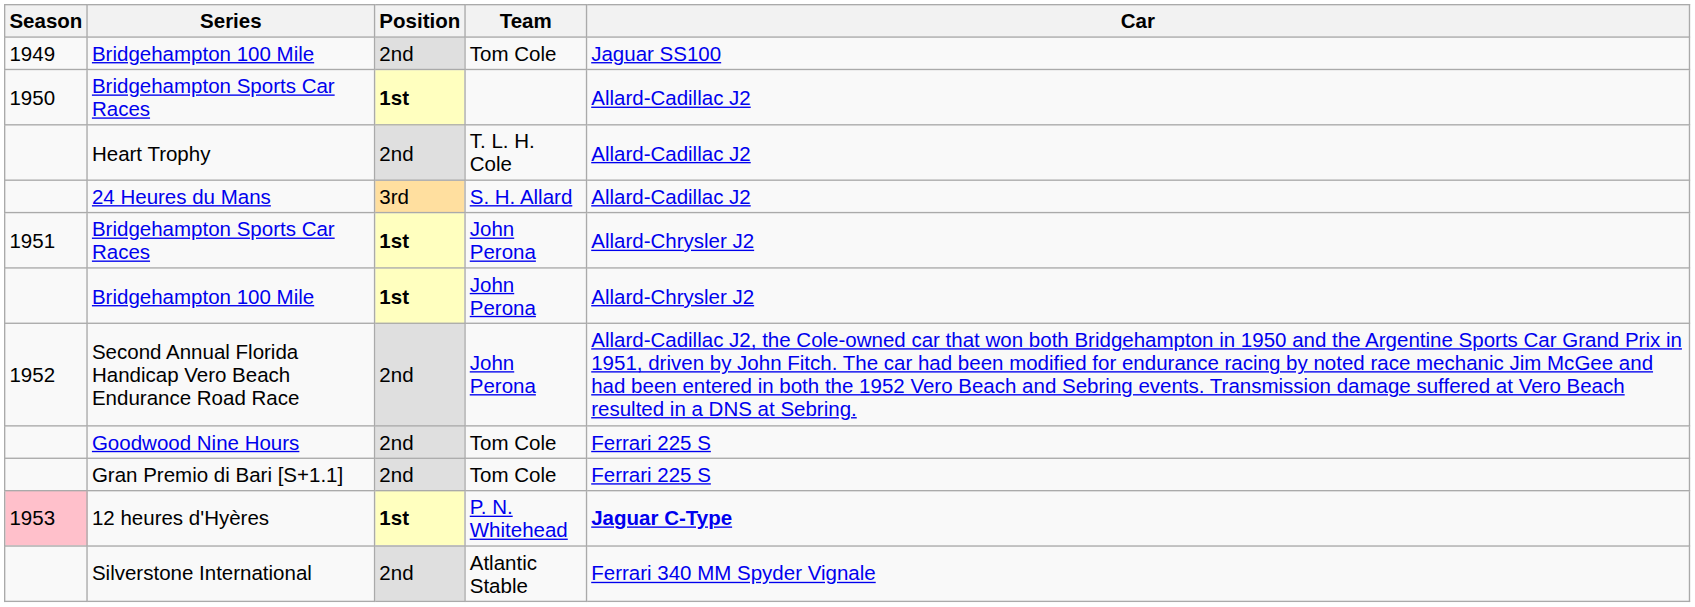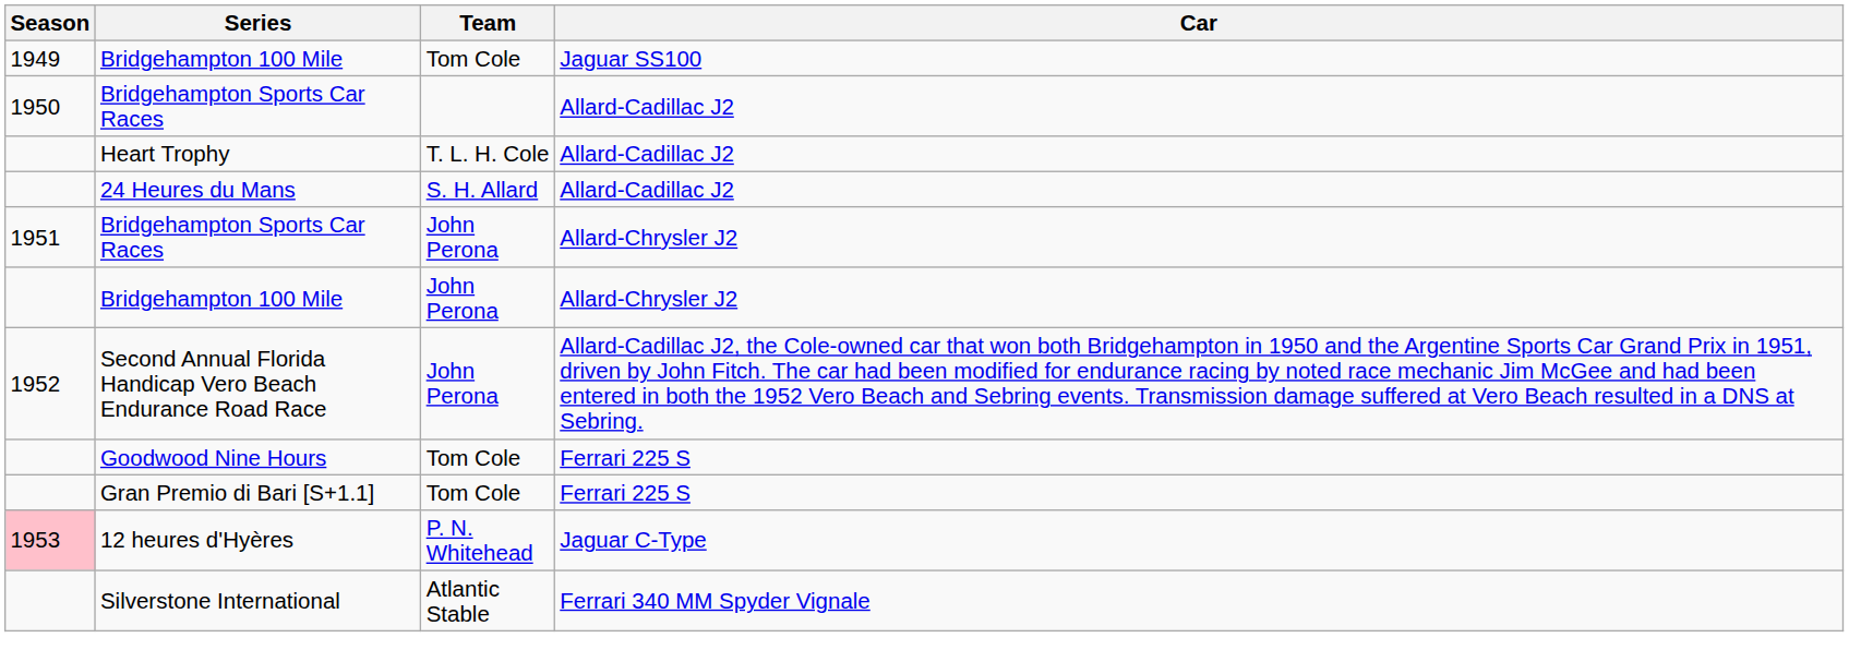 <table class="wikitable" style="font-size: 95%;">
 <tr>
 <th>Season</th>
 <th>Series</th>
-<th>Position</th>
 <th>Team</th>
 <th>Car</th>
 </tr>
 <tr>
 <td>1949</td>
 <td><a href='#'>Bridgehampton 100 Mile</a></td>
-<td style="background:#dfdfdf;">2nd</td>
 <td>Tom Cole</td>
 <td><a href='#'>Jaguar SS100</a></td>
 </tr>
 <tr>
 <td>1950</td>
 <td><a href='#'>Bridgehampton Sports Car Races</a></td>
-<td style="background:#ffffbf;"><strong>1st</strong></td>
 <td></td>
 <td><a href='#'>Allard-Cadillac J2</a></td>
 </tr>
 <tr>
 <td></td>
 <td>Heart Trophy  </td>
-<td style="background:#dfdfdf;">2nd</td>
 <td>T. L. H. Cole</td>
 <td><a href='#'>Allard-Cadillac J2</a></td>
 </tr>
 <tr>
 <td></td>
 <td><a href='#'>24 Heures du Mans</a></td>
-<td style="background:#ffdf9f;">3rd</td>
 <td><a href='#'>S. H. Allard</a></td>
 <td><a href='#'>Allard-Cadillac J2</a></td>
 </tr>
 <tr>
 <td>1951</td>
 <td><a href='#'>Bridgehampton Sports Car Races</a></td>
-<td style="background:#ffffbf;"><strong>1st</strong></td>
 <td><a href='#'>John Perona</a></td>
 <td><a href='#'>Allard-Chrysler J2</a></td>
 </tr>
 <tr>
 <td></td>
 <td><a href='#'>Bridgehampton 100 Mile</a></td>
-<td style="background:#ffffbf;"><strong>1st</strong></td>
 <td><a href='#'>John Perona</a></td>
 <td><a href='#'>Allard-Chrysler J2</a></td>
 </tr>
 <tr>
 <td>1952</td>
 <td>Second Annual Florida Handicap Vero Beach Endurance Road Race</td>
-<td style="background:#dfdfdf;">2nd</td>
 <td><a href='#'>John Perona</a></td>
 <td><a href='#'>Allard-Cadillac J2, the Cole-owned car that won both Bridgehampton in 1950 and the Argentine Sports Car Grand Prix in 1951, driven by John Fitch.  The car had been modified for endurance racing by noted race mechanic Jim McGee and had been entered in both the 1952 Vero Beach and Sebring events.  Transmission damage suffered at Vero Beach resulted in a DNS at Sebring.</a></td>
 </tr>
 <tr>
 <td></td>
 <td><a href='#'>Goodwood Nine Hours</a></td>
-<td style="background:#dfdfdf;">2nd</td>
 <td>Tom Cole</td>
 <td><a href='#'>Ferrari 225 S</a></td>
 </tr>
 <tr>
 <td></td>
 <td>Gran Premio di Bari [S+1.1]</td>
-<td style="background:#dfdfdf;">2nd</td>
 <td>Tom Cole</td>
 <td><a href='#'>Ferrari 225 S</a></td>
 </tr>
 <tr>
 <td style="background: pink;">1953</td>
 <td>12 heures d'Hyères  </td>
-<td style="background:#ffffbf;"><strong>1st</strong></td>
 <td><a href='#'>P. N. Whitehead</a></td>
-<td><strong><a href='#'>Jaguar C-Type</a></strong></td>
+<td><a href='#'>Jaguar C-Type</a></td>
 </tr>
 <tr>
 <td></td>
 <td>Silverstone International</td>
-<td style="background:#dfdfdf;">2nd</td>
 <td>Atlantic Stable</td>
 <td><a href='#'>Ferrari 340 MM Spyder Vignale</a></td>
 </tr>
 </table>
